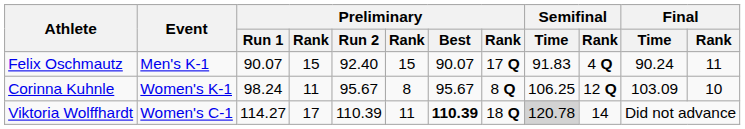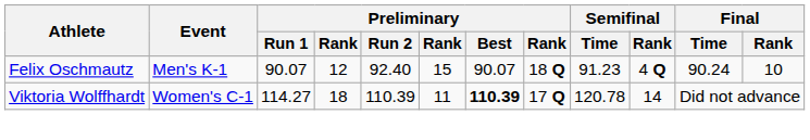 <table class="wikitable" style="font-size:90%">
 <tr>
 <th rowspan=2>Athlete</th>
 <th rowspan=2>Event</th>
 <th colspan=6>Preliminary</th>
 <th colspan=2>Semifinal</th>
 <th colspan=2>Final</th>
 </tr>
 <tr style="font-size:95%">
 <th>Run 1</th>
 <th>Rank</th>
 <th>Run 2</th>
 <th>Rank</th>
 <th>Best</th>
 <th>Rank</th>
 <th>Time</th>
 <th>Rank</th>
 <th>Time</th>
 <th>Rank</th>
 </tr>
 <tr align=center>
 <td align=left><a href='#'>Felix Oschmautz</a></td>
 <td align=left><a href='#'>Men's K-1</a></td>
 <td>90.07</td>
-<td>15</td>
+<td>12</td>
 <td>92.40</td>
 <td>15</td>
 <td>90.07</td>
-<td>17 <strong>Q</strong></td>
-<td>91.83</td>
+<td>18 <strong>Q</strong></td>
+<td>91.23</td>
 <td>4 <strong>Q</strong></td>
 <td>90.24</td>
-<td>11</td>
-</tr>
-<tr align=center>
-<td align=left><a href='#'>Corinna Kuhnle</a></td>
-<td align=left><a href='#'>Women's K-1</a></td>
-<td>98.24</td>
-<td>11</td>
-<td>95.67</td>
-<td>8</td>
-<td>95.67</td>
-<td>8 <strong>Q</strong></td>
-<td>106.25</td>
-<td>12 <strong>Q</strong></td>
-<td>103.09</td>
 <td>10</td>
 </tr>
 <tr align=center>
 <td align=left><a href='#'>Viktoria Wolffhardt</a></td>
 <td align=left><a href='#'>Women's C-1</a></td>
 <td>114.27</td>
-<td>17</td>
+<td>18</td>
 <td>110.39</td>
 <td>11</td>
 <td><strong>110.39</strong></td>
-<td>18 <strong>Q</strong></td>
-<td style="background: lightgrey;">120.78</td>
+<td>17 <strong>Q</strong></td>
+<td>120.78</td>
 <td>14</td>
 <td colspan=2>Did not advance</td>
 </tr>
 </table>
